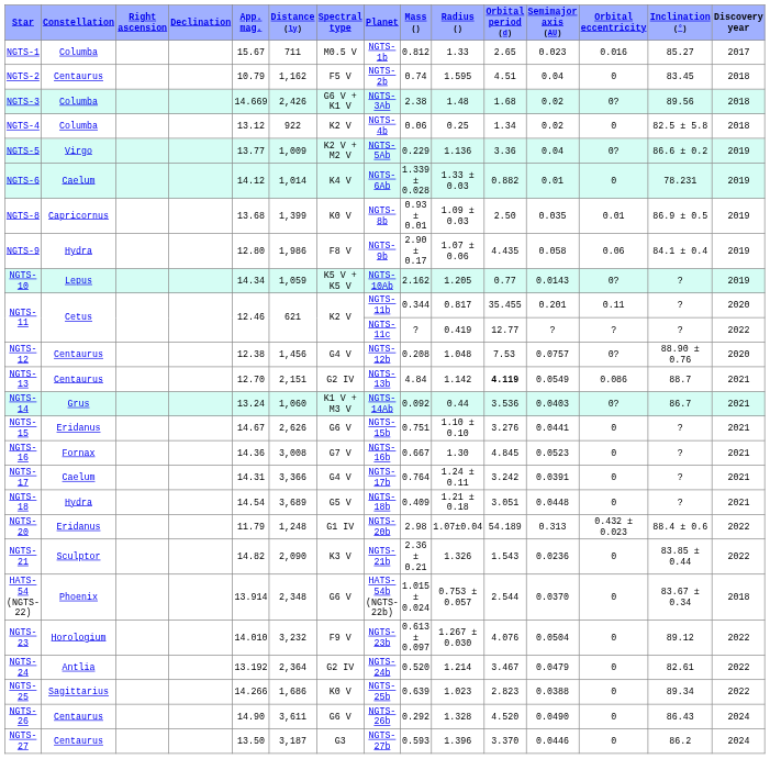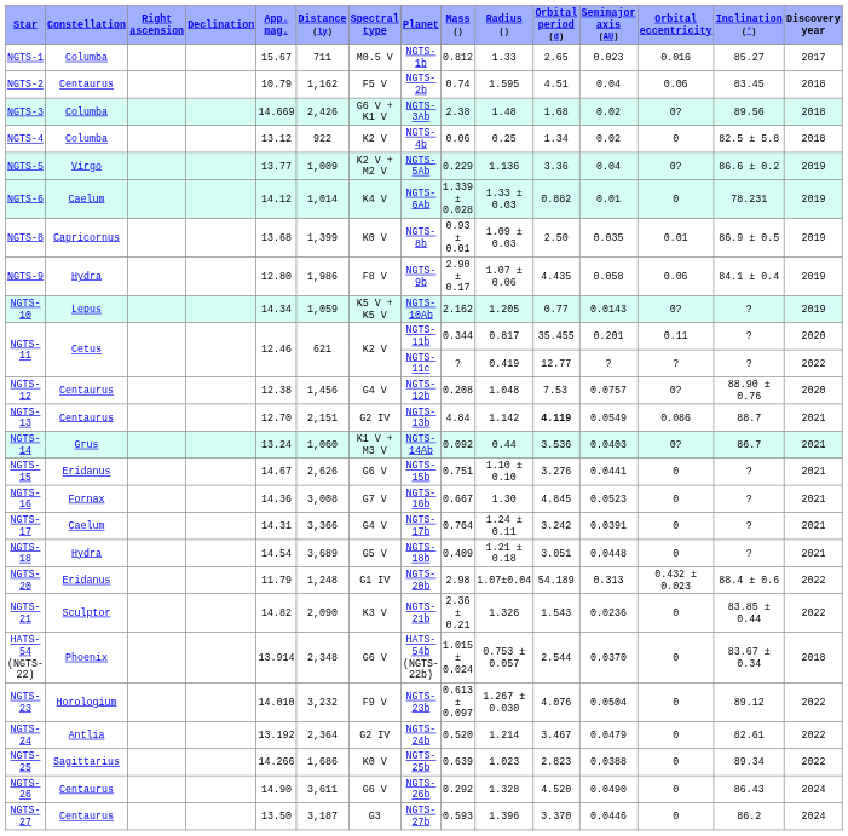 <table class="toccolours sortable" border="1" cellspacing="0" cellpadding="2" style="margin:auto; text-align:center; border-collapse:collapse; margin-left:0; margin-right:0;">
 <tr style="background:#a0b0ff;">
 <th><a href='#'>Star</a></th>
 <th><a href='#'>Constellation</a></th>
 <th><a href='#'>Right<br>ascension</a></th>
 <th><a href='#'>Declination</a></th>
 <th><a href='#'>App.<br>mag.</a></th>
 <th><a href='#'>Distance</a> <small>(<a href='#'>ly</a>)</small></th>
 <th><a href='#'>Spectral<br>type</a></th>
 <th><a href='#'>Planet</a></th>
 <th><a href='#'>Mass</a><br><small>()</small></th>
 <th><a href='#'>Radius</a><br><small>()</small></th>
 <th><a href='#'>Orbital<br>period</a><br><small>(<a href='#'>d</a>)</small></th>
 <th><a href='#'>Semimajor<br>axis</a><br><small>(<a href='#'>AU</a>)</small></th>
 <th><a href='#'>Orbital<br>eccentricity</a></th>
 <th><a href='#'>Inclination</a><br><small>(<a href='#'>°</a>)</small></th>
 <th>Discovery<br>year</th>
 </tr>
 <tr>
 <td><a href='#'>NGTS-1</a></td>
 <td><a href='#'>Columba</a></td>
 <td></td>
 <td></td>
 <td>15.67</td>
 <td>711</td>
 <td>M0.5 V</td>
 <td><a href='#'>NGTS-1b</a></td>
 <td>0.812</td>
 <td>1.33</td>
 <td>2.65</td>
 <td>0.023</td>
 <td>0.016</td>
 <td>85.27</td>
 <td>2017</td>
 </tr>
 <tr>
 <td><a href='#'>NGTS-2</a></td>
 <td><a href='#'>Centaurus</a></td>
 <td></td>
 <td></td>
 <td>10.79</td>
 <td>1,162</td>
 <td>F5 V</td>
 <td><a href='#'>NGTS-2b</a></td>
 <td>0.74</td>
 <td>1.595</td>
 <td>4.51</td>
 <td>0.04</td>
-<td>0</td>
+<td>0.06</td>
 <td>83.45</td>
 <td>2018</td>
 </tr>
 <tr style ="background:#d5fdf4;">
 <td><a href='#'>NGTS-3</a></td>
 <td><a href='#'>Columba</a></td>
 <td></td>
 <td></td>
 <td>14.669</td>
 <td>2,426</td>
 <td>G6 V + K1 V</td>
 <td><a href='#'>NGTS-3Ab</a></td>
 <td>2.38</td>
 <td>1.48</td>
 <td>1.68</td>
 <td>0.02</td>
 <td>0?</td>
 <td>89.56</td>
 <td>2018</td>
 </tr>
 <tr>
 <td><a href='#'>NGTS-4</a></td>
 <td><a href='#'>Columba</a></td>
 <td></td>
 <td></td>
 <td>13.12</td>
 <td>922</td>
 <td>K2 V</td>
 <td><a href='#'>NGTS-4b</a></td>
 <td>0.06</td>
 <td>0.25</td>
 <td>1.34</td>
 <td>0.02</td>
 <td>0</td>
 <td>82.5 ± 5.8</td>
 <td>2018</td>
 </tr>
 <tr style ="background:#d5fdf4;">
 <td><a href='#'>NGTS-5</a></td>
 <td><a href='#'>Virgo</a></td>
 <td></td>
 <td></td>
 <td>13.77</td>
 <td>1,009</td>
 <td>K2 V + M2 V</td>
 <td><a href='#'>NGTS-5Ab</a></td>
 <td>0.229</td>
 <td>1.136</td>
 <td>3.36</td>
 <td>0.04</td>
 <td>0?</td>
 <td>86.6 ±  0.2</td>
 <td>2019</td>
 </tr>
 <tr style ="background:#d5fdf4;">
 <td><a href='#'>NGTS-6</a></td>
 <td><a href='#'>Caelum</a></td>
 <td></td>
 <td></td>
 <td>14.12</td>
 <td>1,014</td>
 <td>K4 V</td>
 <td><a href='#'>NGTS-6Ab</a></td>
 <td>1.339 ± 0.028</td>
 <td>1.33 ± 0.03</td>
 <td>0.882</td>
 <td>0.01</td>
 <td>0</td>
 <td>78.231</td>
 <td>2019</td>
 </tr>
 <tr>
 <td><a href='#'>NGTS-8</a></td>
 <td><a href='#'>Capricornus</a></td>
 <td></td>
 <td></td>
 <td>13.68</td>
 <td>1,399</td>
 <td>K0 V</td>
 <td><a href='#'>NGTS-8b</a></td>
 <td>0.93 ± 0.01</td>
 <td>1.09 ± 0.03</td>
 <td>2.50</td>
 <td>0.035</td>
 <td>0.01</td>
 <td>86.9 ± 0.5</td>
 <td>2019</td>
 </tr>
 <tr>
 <td><a href='#'>NGTS-9</a></td>
 <td><a href='#'>Hydra</a></td>
 <td></td>
 <td></td>
 <td>12.80</td>
 <td>1,986</td>
 <td>F8 V</td>
 <td><a href='#'>NGTS-9b</a></td>
 <td>2.90 ± 0.17</td>
 <td>1.07 ± 0.06</td>
 <td>4.435</td>
 <td>0.058</td>
 <td>0.06</td>
 <td>84.1 ± 0.4</td>
 <td>2019</td>
 </tr>
 <tr style ="background:#d5fdf4;">
 <td><a href='#'>NGTS-10</a></td>
 <td><a href='#'>Lepus</a></td>
 <td></td>
 <td></td>
 <td>14.34</td>
 <td>1,059</td>
 <td>K5 V + K5 V</td>
 <td><a href='#'>NGTS-10Ab</a></td>
 <td>2.162</td>
 <td>1.205</td>
 <td>0.77</td>
 <td>0.0143</td>
 <td>0?</td>
 <td>?</td>
 <td>2019</td>
 </tr>
 <tr>
 <td rowspan="2"><a href='#'>NGTS-11</a></td>
 <td rowspan="2"><a href='#'>Cetus</a></td>
 <td rowspan="2"></td>
 <td rowspan="2"></td>
 <td rowspan="2">12.46</td>
 <td rowspan="2">621</td>
 <td rowspan="2">K2 V</td>
 <td><a href='#'>NGTS-11b</a></td>
 <td>0.344</td>
 <td>0.817</td>
 <td>35.455</td>
 <td>0.201</td>
 <td>0.11</td>
 <td>?</td>
 <td>2020</td>
 </tr>
 <tr>
 <td><a href='#'>NGTS-11c</a></td>
 <td>?</td>
 <td>0.419</td>
 <td>12.77</td>
 <td>?</td>
 <td>?</td>
 <td>?</td>
 <td>2022</td>
 </tr>
 <tr>
 <td><a href='#'>NGTS-12</a></td>
 <td><a href='#'>Centaurus</a></td>
 <td></td>
 <td></td>
 <td>12.38</td>
 <td>1,456</td>
 <td>G4 V</td>
 <td><a href='#'>NGTS-12b</a></td>
 <td>0.208</td>
 <td>1.048</td>
 <td>7.53 </td>
 <td>0.0757</td>
 <td>0?</td>
 <td>88.90 ± 0.76</td>
 <td>2020</td>
 </tr>
 <tr>
 <td><a href='#'>NGTS-13</a></td>
 <td><a href='#'>Centaurus</a></td>
 <td></td>
 <td></td>
 <td>12.70</td>
 <td>2,151</td>
 <td>G2 IV</td>
 <td><a href='#'>NGTS-13b</a></td>
 <td>4.84</td>
 <td>1.142</td>
 <td><strong>4.119</strong></td>
 <td>0.0549</td>
 <td>0.086</td>
 <td>88.7</td>
 <td>2021</td>
 </tr>
 <tr style ="background:#d5fdf4;">
 <td><a href='#'>NGTS-14</a></td>
 <td><a href='#'>Grus</a></td>
 <td></td>
 <td></td>
 <td>13.24</td>
 <td>1,060</td>
 <td>K1 V + M3 V</td>
 <td><a href='#'>NGTS-14Ab</a></td>
 <td>0.092</td>
 <td>0.44</td>
 <td>3.536</td>
 <td>0.0403</td>
 <td>0?</td>
 <td>86.7</td>
 <td>2021</td>
 </tr>
 <tr>
 <td><a href='#'>NGTS-15</a></td>
 <td><a href='#'>Eridanus</a></td>
 <td></td>
 <td></td>
 <td>14.67</td>
 <td>2,626</td>
 <td>G6 V</td>
 <td><a href='#'>NGTS-15b</a></td>
 <td>0.751</td>
 <td>1.10 ± 0.10</td>
 <td>3.276</td>
 <td>0.0441</td>
 <td>0</td>
 <td>?</td>
 <td>2021</td>
 </tr>
 <tr>
 <td><a href='#'>NGTS-16</a></td>
 <td><a href='#'>Fornax</a></td>
 <td></td>
 <td></td>
 <td>14.36</td>
 <td>3,008</td>
 <td>G7 V</td>
 <td><a href='#'>NGTS-16b</a></td>
 <td>0.667</td>
 <td>1.30</td>
 <td>4.845</td>
 <td>0.0523</td>
 <td>0</td>
 <td>?</td>
 <td>2021</td>
 </tr>
 <tr>
 <td><a href='#'>NGTS-17</a></td>
 <td><a href='#'>Caelum</a></td>
 <td></td>
 <td></td>
 <td>14.31</td>
 <td>3,366</td>
 <td>G4 V</td>
 <td><a href='#'>NGTS-17b</a></td>
 <td>0.764</td>
 <td>1.24 ± 0.11</td>
 <td>3.242</td>
 <td>0.0391</td>
 <td>0</td>
 <td>?</td>
 <td>2021</td>
 </tr>
 <tr>
 <td><a href='#'>NGTS-18</a></td>
 <td><a href='#'>Hydra</a></td>
 <td></td>
 <td></td>
 <td>14.54</td>
 <td>3,689</td>
 <td>G5 V</td>
 <td><a href='#'>NGTS-18b</a></td>
 <td>0.409</td>
 <td>1.21 ± 0.18</td>
 <td>3.051</td>
 <td>0.0448</td>
 <td>0</td>
 <td>?</td>
 <td>2021</td>
 </tr>
 <tr>
 <td><a href='#'>NGTS-20</a></td>
 <td><a href='#'>Eridanus</a></td>
 <td></td>
 <td></td>
 <td>11.79</td>
 <td>1,248</td>
 <td>G1 IV</td>
 <td><a href='#'>NGTS-20b</a></td>
 <td>2.98</td>
 <td>1.07±0.04</td>
 <td>54.189</td>
 <td>0.313</td>
 <td>0.432 ± 0.023</td>
 <td>88.4 ± 0.6</td>
 <td>2022</td>
 </tr>
 <tr>
 <td><a href='#'>NGTS-21</a></td>
 <td><a href='#'>Sculptor</a></td>
 <td></td>
 <td></td>
 <td>14.82</td>
 <td>2,090</td>
 <td>K3 V</td>
 <td><a href='#'>NGTS-21b</a></td>
 <td>2.36 ± 0.21</td>
 <td>1.326</td>
 <td>1.543</td>
 <td>0.0236</td>
 <td>0</td>
 <td>83.85 ± 0.44</td>
 <td>2022</td>
 </tr>
 <tr>
 <td><a href='#'>HATS-54</a> (NGTS-22)</td>
 <td><a href='#'>Phoenix</a></td>
 <td></td>
 <td></td>
 <td>13.914</td>
 <td>2,348</td>
 <td>G6 V</td>
 <td><a href='#'>HATS-54b</a> (NGTS-22b)</td>
 <td>1.015 ± 0.024</td>
 <td>0.753 ± 0.057</td>
 <td>2.544</td>
 <td>0.0370</td>
 <td>0</td>
 <td>83.67 ± 0.34</td>
 <td>2018</td>
 </tr>
 <tr>
 <td><a href='#'>NGTS-23</a></td>
 <td><a href='#'>Horologium</a></td>
 <td></td>
 <td></td>
 <td>14.010</td>
 <td>3,232</td>
 <td>F9 V</td>
 <td><a href='#'>NGTS-23b</a></td>
 <td>0.613 ± 0.097</td>
 <td>1.267 ± 0.030</td>
 <td>4.076</td>
 <td>0.0504</td>
 <td>0</td>
 <td>89.12</td>
 <td>2022</td>
 </tr>
 <tr>
 <td><a href='#'>NGTS-24</a></td>
 <td><a href='#'>Antlia</a></td>
 <td></td>
 <td></td>
 <td>13.192</td>
 <td>2,364</td>
 <td>G2 IV</td>
 <td><a href='#'>NGTS-24b</a></td>
 <td>0.520</td>
 <td>1.214</td>
 <td>3.467</td>
 <td>0.0479</td>
 <td>0</td>
 <td>82.61</td>
 <td>2022</td>
 </tr>
 <tr>
 <td><a href='#'>NGTS-25</a></td>
 <td><a href='#'>Sagittarius</a></td>
 <td></td>
 <td></td>
 <td>14.266</td>
 <td>1,686</td>
 <td>K0 V</td>
 <td><a href='#'>NGTS-25b</a></td>
 <td>0.639</td>
 <td>1.023</td>
 <td>2.823</td>
 <td>0.0388</td>
 <td>0</td>
 <td>89.34</td>
 <td>2022</td>
 </tr>
 <tr>
 <td><a href='#'>NGTS-26</a></td>
 <td><a href='#'>Centaurus</a></td>
 <td></td>
 <td></td>
 <td>14.90</td>
 <td>3,611</td>
 <td>G6 V</td>
 <td><a href='#'>NGTS-26b</a></td>
 <td>0.292</td>
 <td>1.328</td>
 <td>4.520</td>
 <td>0.0490</td>
 <td>0</td>
 <td>86.43</td>
 <td>2024</td>
 </tr>
 <tr>
 <td><a href='#'>NGTS-27</a></td>
 <td><a href='#'>Centaurus</a></td>
 <td></td>
 <td></td>
 <td>13.50</td>
 <td>3,187</td>
 <td>G3</td>
 <td><a href='#'>NGTS-27b</a></td>
 <td>0.593</td>
 <td>1.396</td>
 <td>3.370</td>
 <td>0.0446</td>
 <td>0</td>
 <td>86.2</td>
 <td>2024</td>
 </tr>
 </table>
